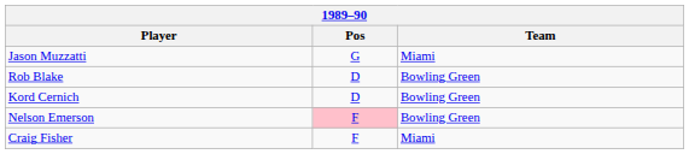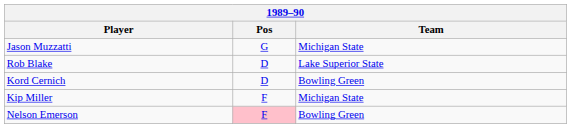 <table class="wikitable" width=95%>
 <tr>
 <th colspan=3><a href='#'>1989–90</a></th>
 </tr>
 <tr>
 <th>Player</th>
 <th>Pos</th>
 <th>Team</th>
 </tr>
 <tr>
 <td><a href='#'>Jason Muzzatti</a></td>
 <td style="text-align:center;"><a href='#'>G</a></td>
-<td><a href='#'>Miami</a></td>
+<td><a href='#'>Michigan State</a></td>
 </tr>
 <tr>
 <td><a href='#'>Rob Blake</a></td>
 <td style="text-align:center;"><a href='#'>D</a></td>
-<td><a href='#'>Bowling Green</a></td>
+<td><a href='#'>Lake Superior State</a></td>
 </tr>
 <tr>
 <td><a href='#'>Kord Cernich</a></td>
 <td style="text-align:center;"><a href='#'>D</a></td>
 <td><a href='#'>Bowling Green</a></td>
 </tr>
 <tr>
+<td><a href='#'>Kip Miller</a></td>
+<td style="text-align:center;"><a href='#'>F</a></td>
+<td><a href='#'>Michigan State</a></td>
+</tr>
+<tr>
 <td><a href='#'>Nelson Emerson</a></td>
 <td style="background: pink; text-align:center;"><a href='#'>F</a></td>
 <td><a href='#'>Bowling Green</a></td>
 </tr>
-<tr>
-<td><a href='#'>Craig Fisher</a></td>
-<td style="text-align:center;"><a href='#'>F</a></td>
-<td><a href='#'>Miami</a></td>
-</tr>
 </table>
